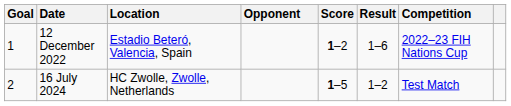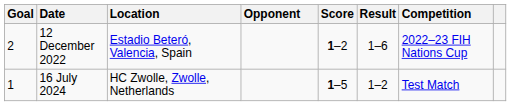 <table class="wikitable sortable" style="font-size:90%" width=97%>
 <tr>
 <th style="width: 25px; text-align: left">Goal</th>
 <th style="width: 100px; text-align: left">Date</th>
 <th style="width: 300px; text-align: left">Location</th>
 <th style="width: 120px; text-align: left">Opponent</th>
 <th style="width: 30px; text-align: left">Score</th>
 <th style="width: 30px; text-align: left">Result</th>
 <th style="width: 150px; text-align: left">Competition</th>
 <th style="width: 25px; text-align: left"></th>
 </tr>
 <tr>
-<td>1</td>
+<td>2</td>
 <td>12 December 2022</td>
 <td><a href='#'>Estadio Beteró</a>, <a href='#'>Valencia</a>, Spain</td>
 <td></td>
 <td align="center"><strong>1</strong>–2</td>
 <td align="center">1–6</td>
 <td><a href='#'>2022–23 FIH Nations Cup</a></td>
 <td></td>
 </tr>
 <tr>
-<td>2</td>
+<td>1</td>
 <td>16 July 2024</td>
 <td>HC Zwolle, <a href='#'>Zwolle</a>, Netherlands</td>
 <td></td>
 <td align="center"><strong>1</strong>–5</td>
 <td align="center">1–2</td>
 <td><a href='#'>Test Match</a></td>
 <td></td>
 </tr>
 </table>
